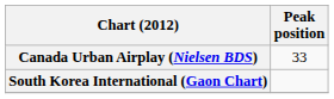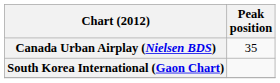 <table class="wikitable plainrowheaders sortable">
 <tr>
 <th scope="col">Chart (2012)</th>
 <th scope="col">Peak<br>position</th>
 </tr>
 <tr>
 <th scope="row">Canada Urban Airplay (<em><a href='#'>Nielsen BDS</a></em>)</th>
-<td style="text-align:center">33</td>
+<td style="text-align:center">35</td>
 </tr>
 <tr>
 <th scope="row">South Korea International (<a href='#'>Gaon Chart</a>)</th>
 <td></td>
 </tr>
 <tr>
 </tr>
 </table>
